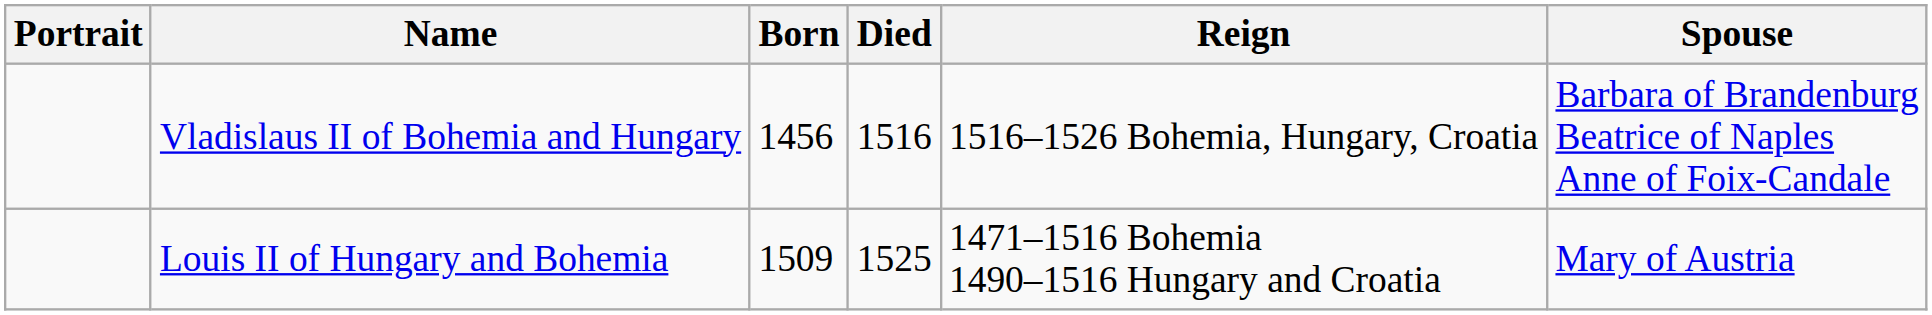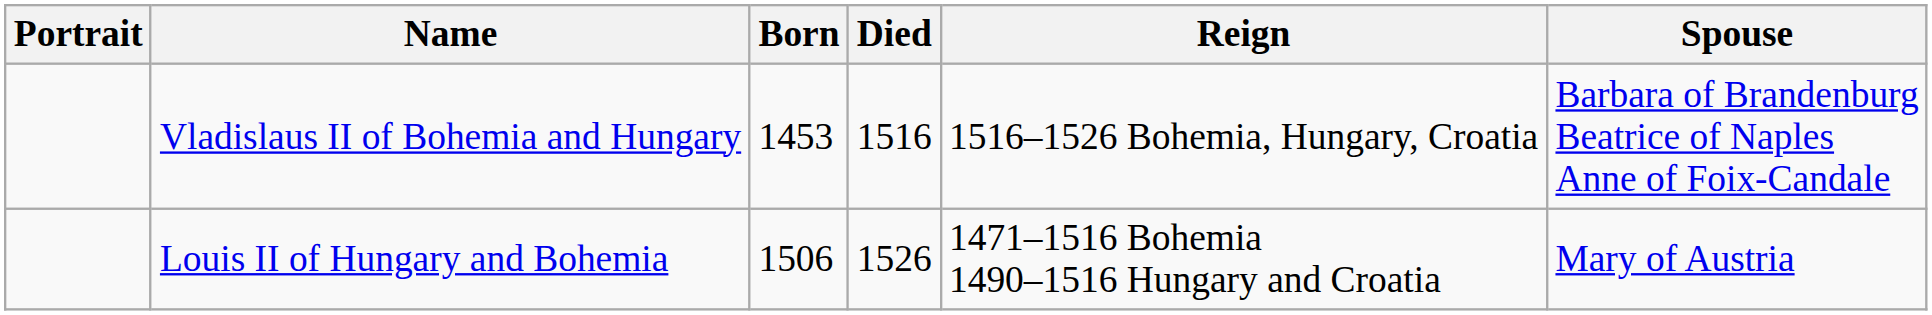 <table class="wikitable">
 <tr>
 <th>Portrait</th>
 <th>Name</th>
 <th>Born</th>
 <th>Died</th>
 <th>Reign</th>
 <th>Spouse</th>
 </tr>
 <tr>
 <td></td>
 <td><a href='#'>Vladislaus II of Bohemia and Hungary</a></td>
-<td>1456</td>
+<td>1453</td>
 <td>1516</td>
 <td>1516–1526 Bohemia, Hungary, Croatia</td>
 <td><a href='#'>Barbara of Brandenburg</a><br><a href='#'>Beatrice of Naples</a><br><a href='#'>Anne of Foix-Candale</a></td>
 </tr>
 <tr>
 <td></td>
 <td><a href='#'>Louis II of Hungary and Bohemia</a></td>
-<td>1509</td>
-<td>1525</td>
+<td>1506</td>
+<td>1526</td>
 <td>1471–1516 Bohemia<br>1490–1516 Hungary and Croatia</td>
 <td><a href='#'>Mary of Austria</a></td>
 </tr>
 </table>
